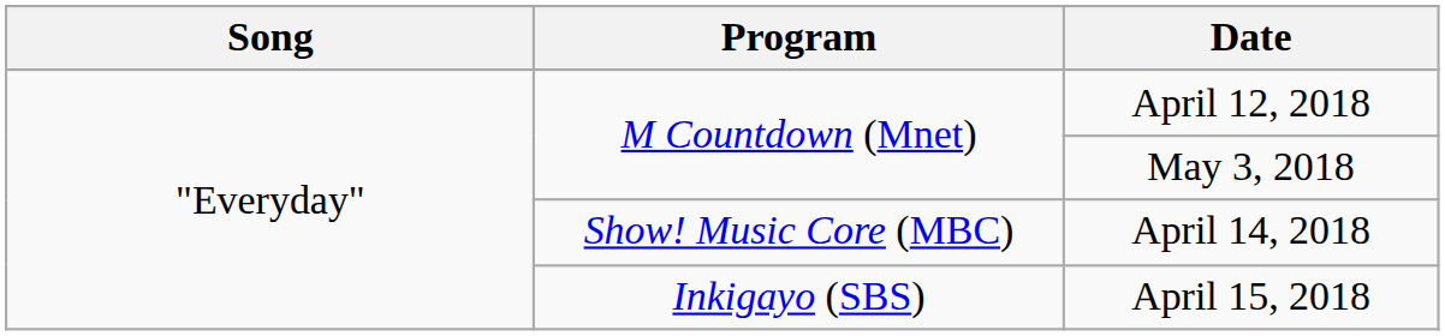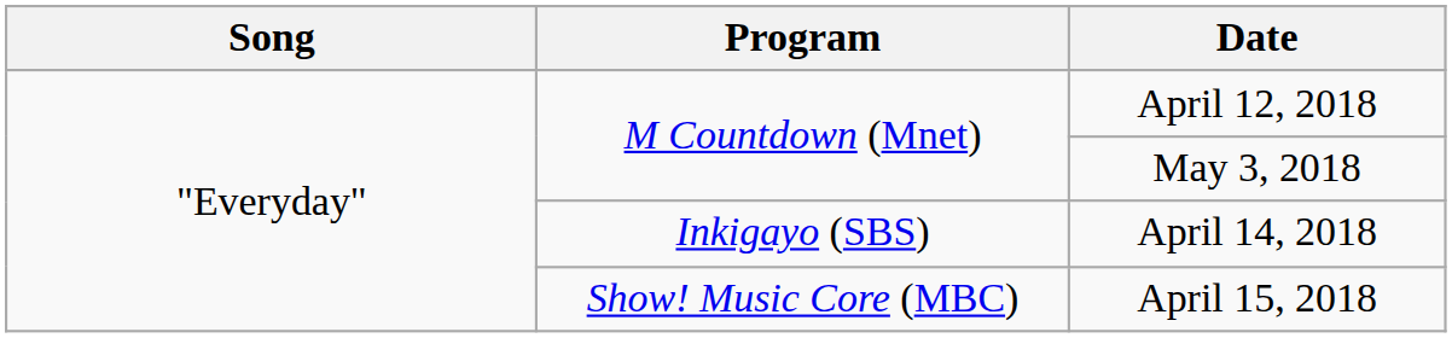 <table class="wikitable" style="text-align:center">
 <tr>
 <th width="200">Song</th>
 <th width="200">Program</th>
 <th width="140">Date</th>
 </tr>
 <tr>
 <td rowspan="4">"Everyday"</td>
 <td rowspan="2"><em><a href='#'>M Countdown</a></em> (<a href='#'>Mnet</a>)</td>
 <td>April 12, 2018</td>
 </tr>
 <tr>
 <td>May 3, 2018</td>
 </tr>
 <tr>
-<td><em><a href='#'>Show! Music Core</a></em> (<a href='#'>MBC</a>)</td>
+<td><em><a href='#'>Inkigayo</a></em> (<a href='#'>SBS</a>)</td>
 <td>April 14, 2018</td>
 </tr>
 <tr>
-<td><em><a href='#'>Inkigayo</a></em> (<a href='#'>SBS</a>)</td>
+<td><em><a href='#'>Show! Music Core</a></em> (<a href='#'>MBC</a>)</td>
 <td>April 15, 2018</td>
 </tr>
 </table>
